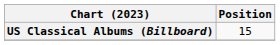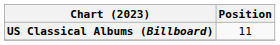 <table class="wikitable plainrowheaders sortable" style="text-align:center">
 <tr>
 <th scope="col">Chart (2023)</th>
 <th scope="col">Position</th>
 </tr>
 <tr>
 <th scope="row">US Classical Albums (<em>Billboard</em>)</th>
-<td>15</td>
+<td>11</td>
 </tr>
 <tr>
 </tr>
 </table>
